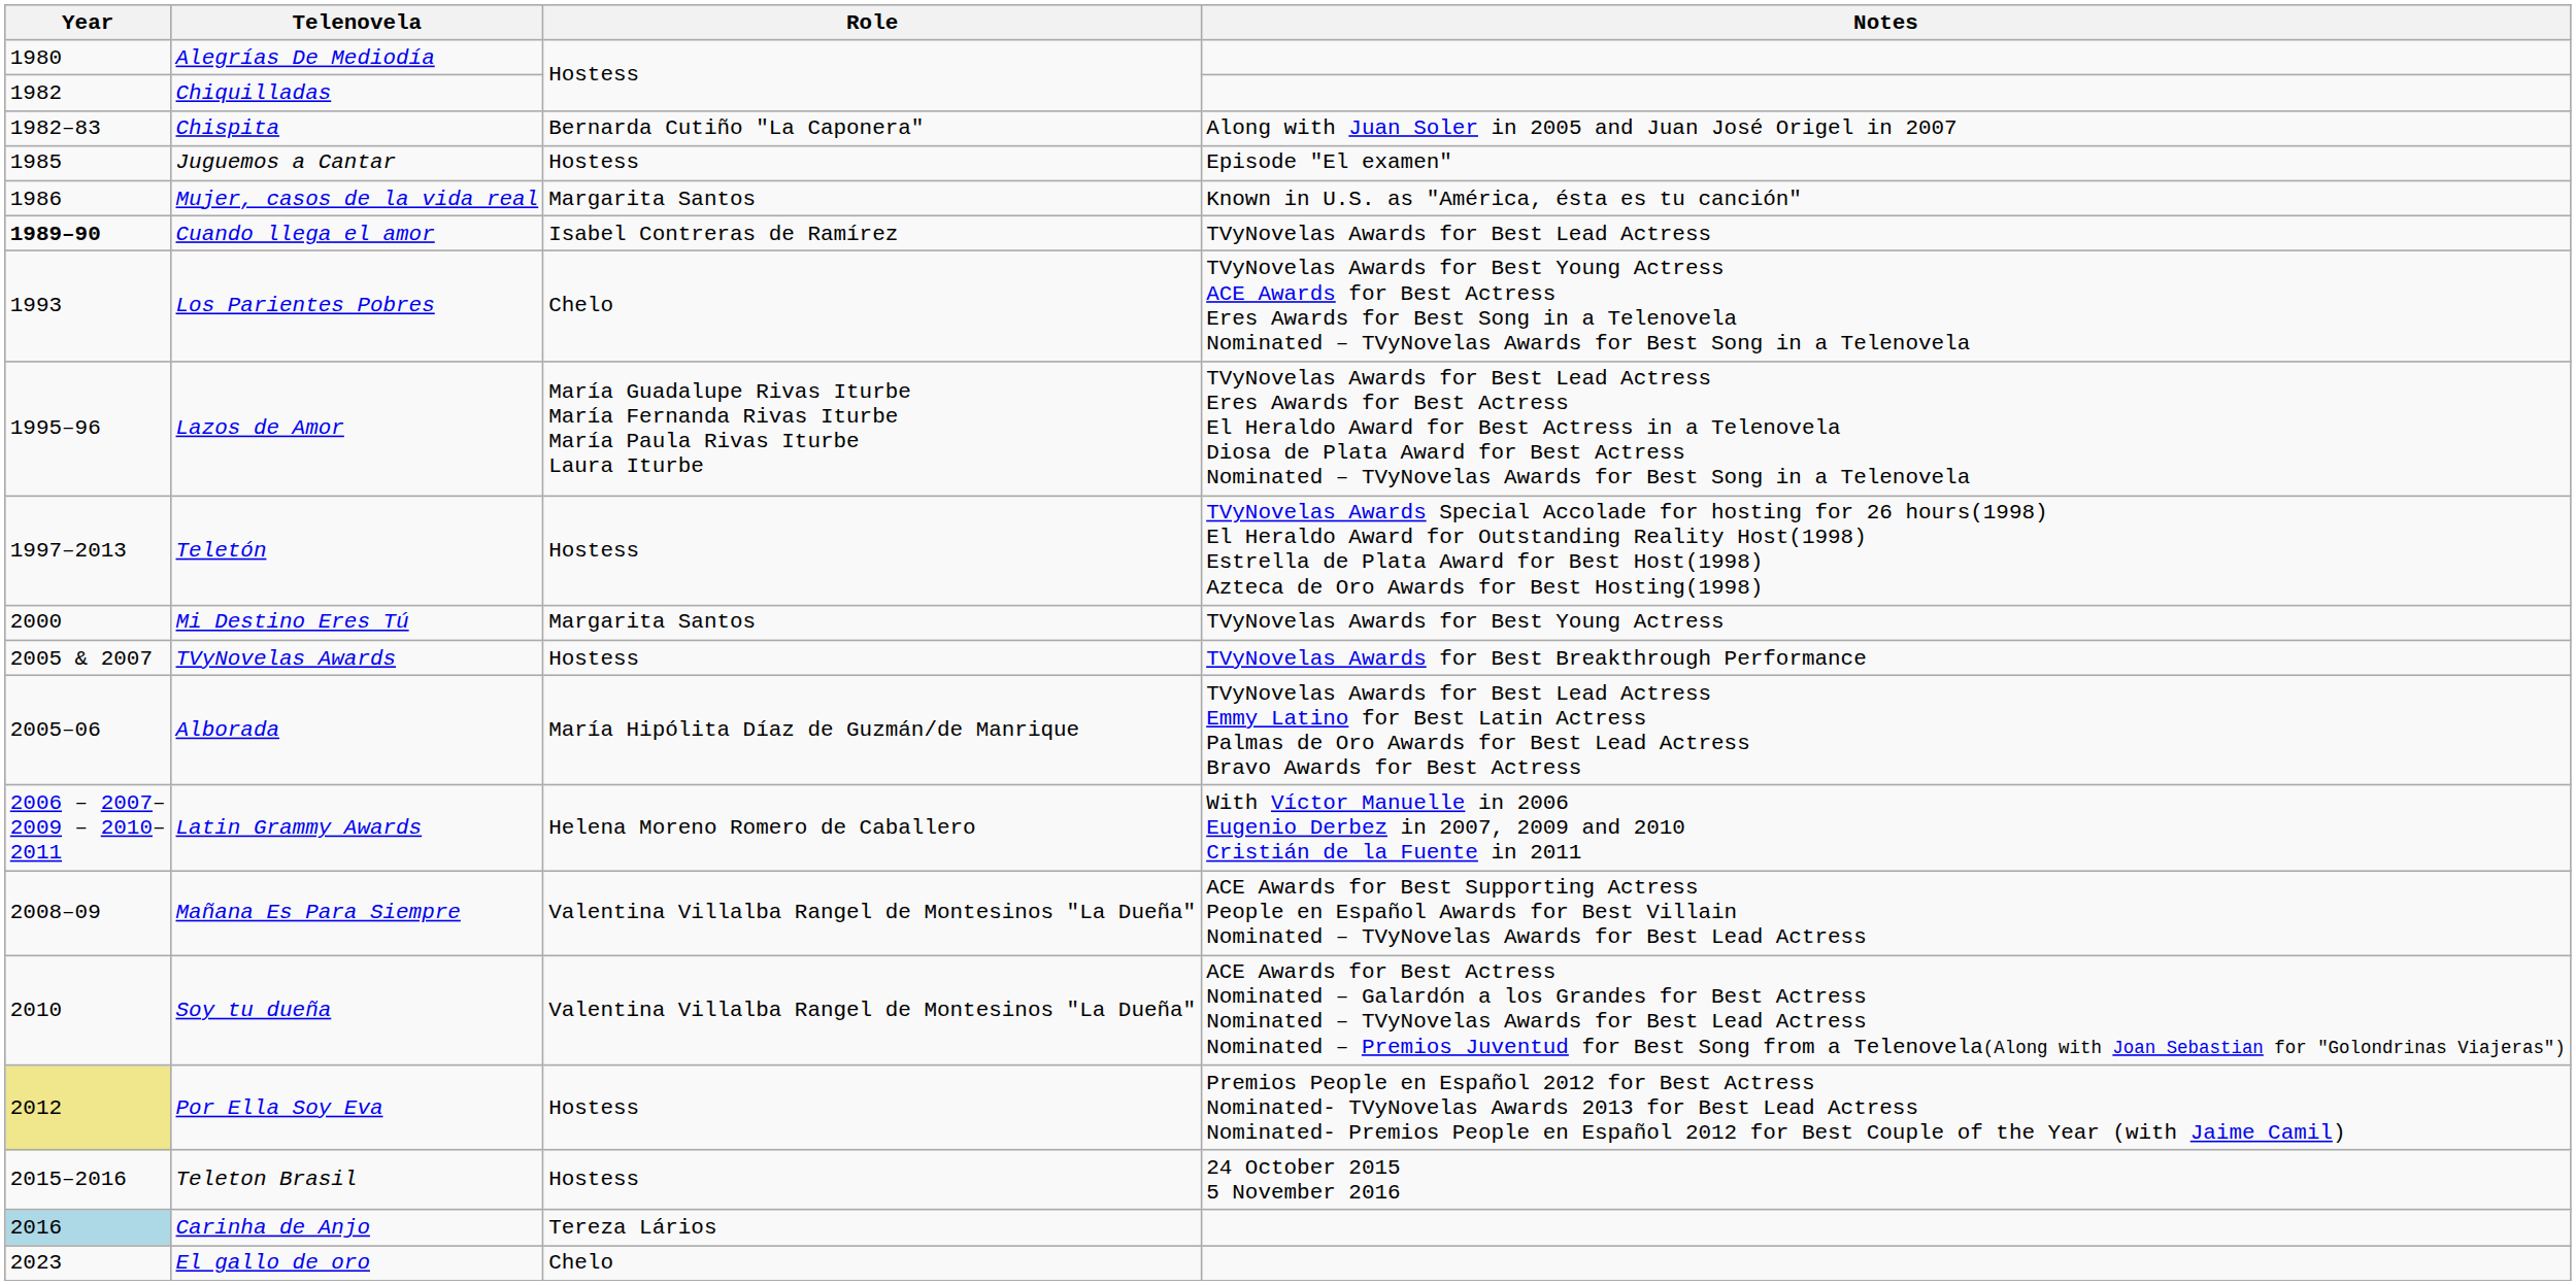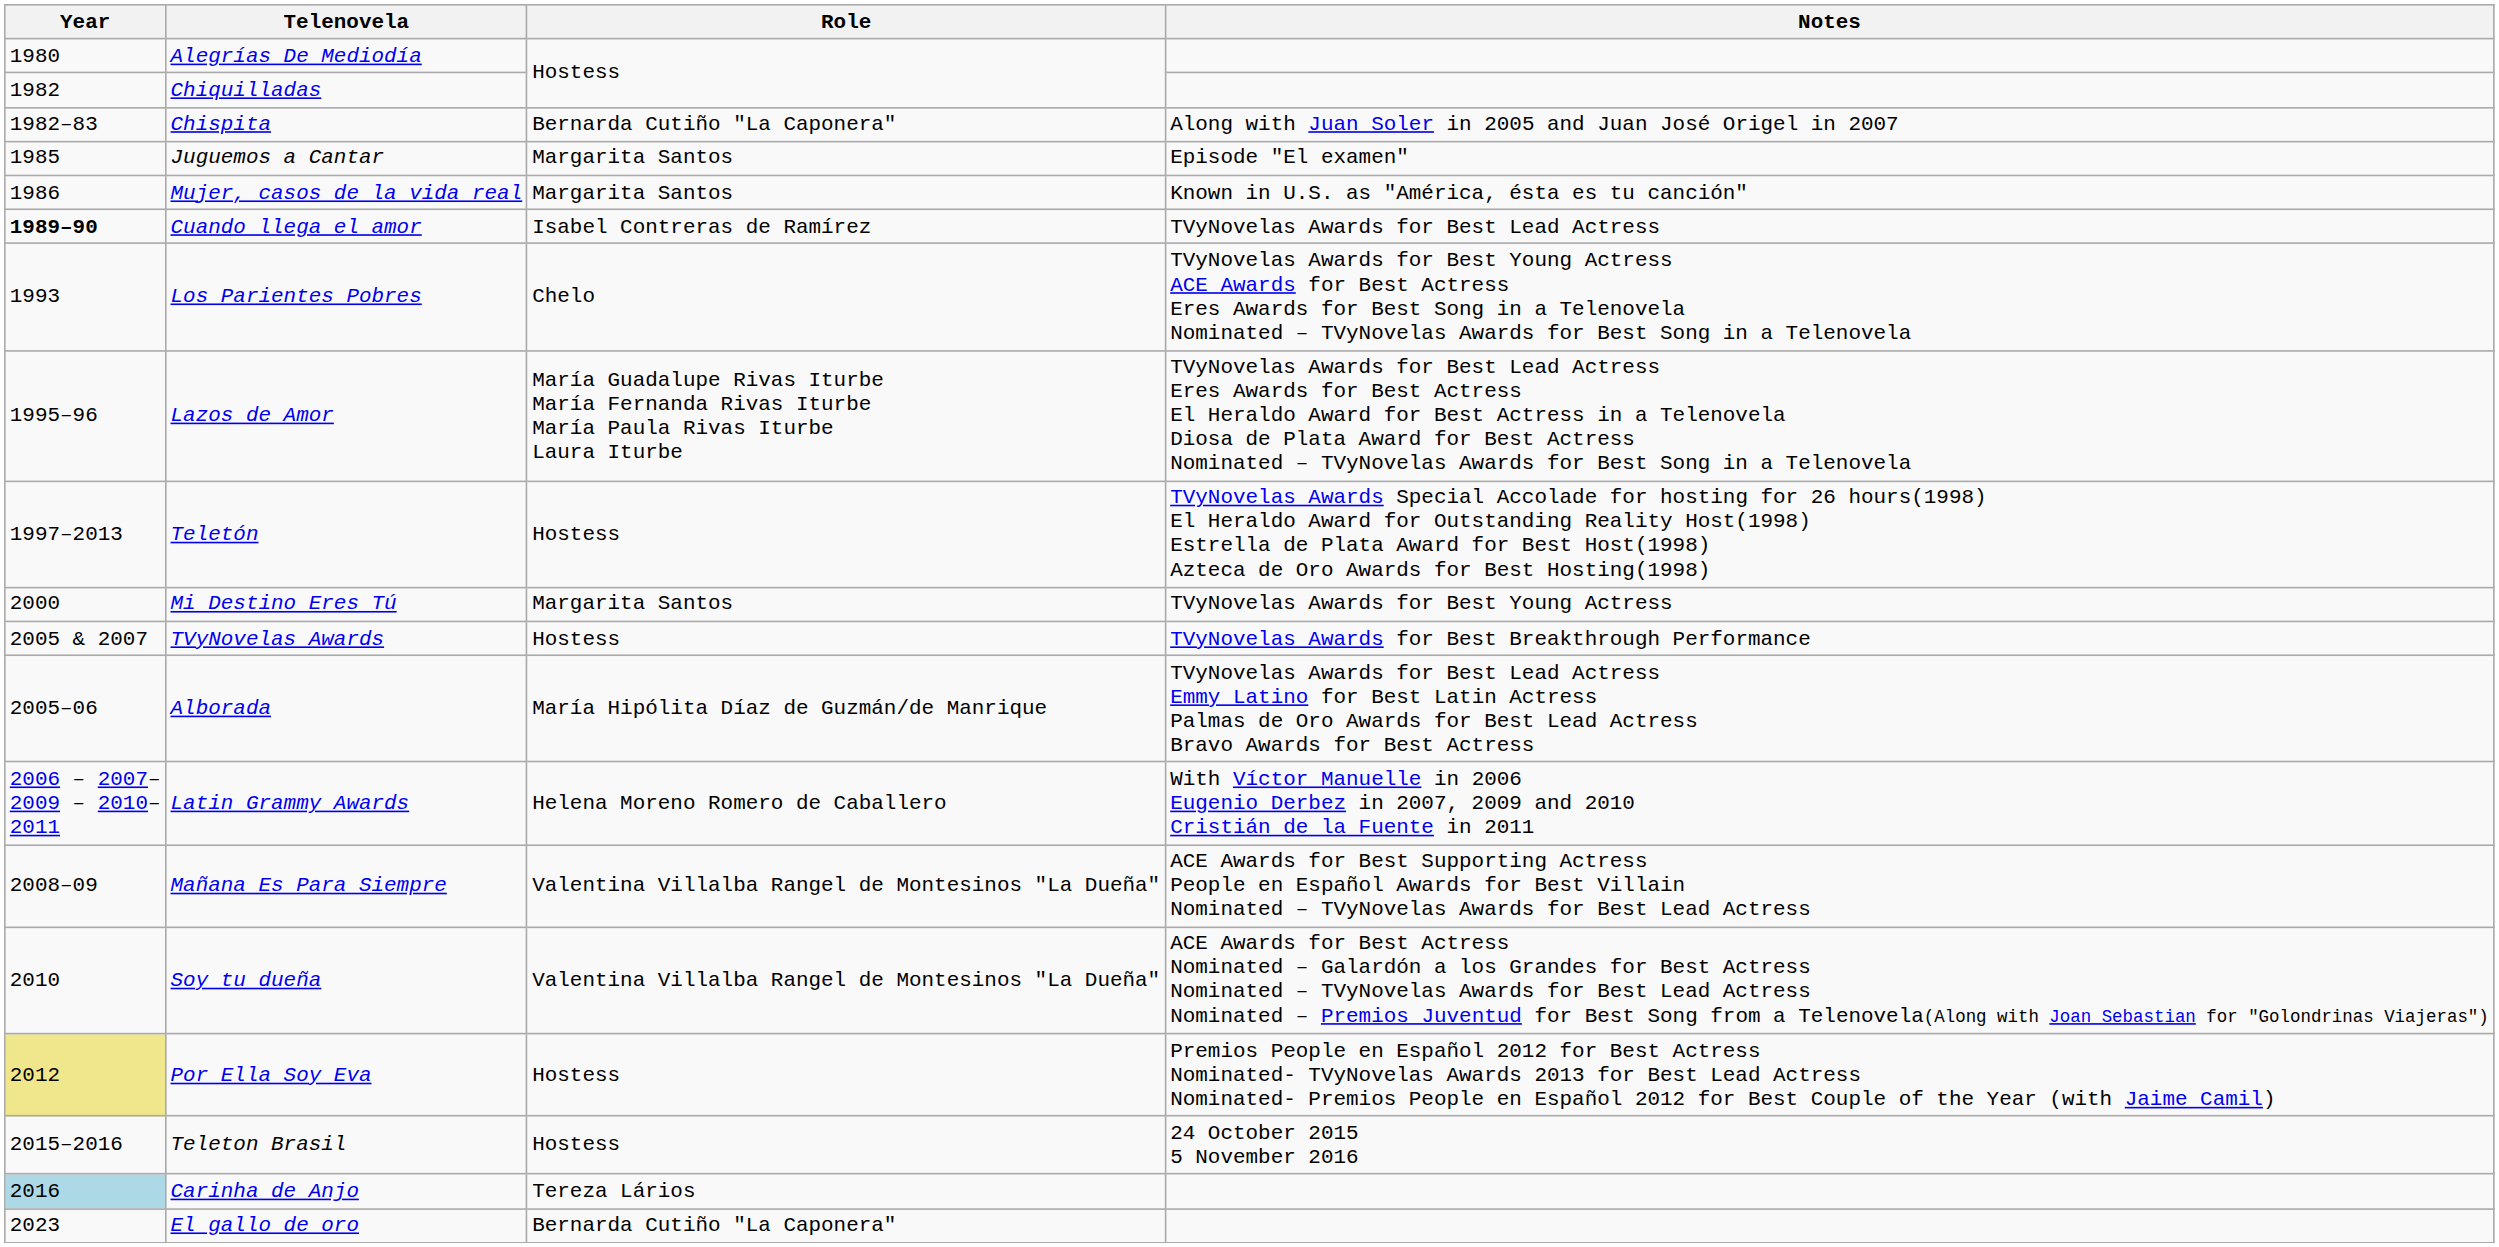 <table class="wikitable">
 <tr>
 <th>Year</th>
 <th>Telenovela</th>
 <th>Role</th>
 <th>Notes</th>
 </tr>
 <tr>
 <td>1980</td>
 <td><em><a href='#'>Alegrías De Mediodía</a></em></td>
 <td rowspan="2">Hostess</td>
 <td></td>
 </tr>
 <tr>
 <td>1982</td>
 <td><em><a href='#'>Chiquilladas</a></em></td>
 <td></td>
 </tr>
 <tr>
 <td>1982–83</td>
 <td><em><a href='#'>Chispita</a></em></td>
 <td>Bernarda Cutiño "La Caponera"</td>
 <td>Along with <a href='#'>Juan Soler</a> in 2005 and Juan José Origel in 2007</td>
 </tr>
 <tr>
 <td>1985</td>
 <td><em>Juguemos a Cantar</em></td>
-<td>Hostess</td>
+<td>Margarita Santos</td>
 <td>Episode "El examen"</td>
 </tr>
 <tr>
 <td>1986</td>
 <td><em><a href='#'>Mujer, casos de la vida real</a></em></td>
 <td>Margarita Santos</td>
 <td>Known in U.S. as "América, ésta es tu canción"</td>
 </tr>
 <tr>
 <td><strong>1989–90</strong></td>
 <td><em><a href='#'>Cuando llega el amor</a></em></td>
 <td>Isabel Contreras de Ramírez</td>
 <td>TVyNovelas Awards for Best Lead Actress</td>
 </tr>
 <tr>
 <td>1993</td>
 <td><em><a href='#'>Los Parientes Pobres</a></em></td>
 <td>Chelo</td>
 <td>TVyNovelas Awards for Best Young Actress<br><a href='#'>ACE Awards</a> for Best Actress<br>Eres Awards for Best Song in a Telenovela<br>Nominated – TVyNovelas Awards for Best Song in a Telenovela</td>
 </tr>
 <tr>
 <td>1995–96</td>
 <td><em><a href='#'>Lazos de Amor</a></em></td>
 <td>María Guadalupe Rivas Iturbe<br>María Fernanda Rivas Iturbe<br>María Paula Rivas Iturbe<br>Laura Iturbe</td>
 <td>TVyNovelas Awards for Best Lead Actress<br>Eres Awards for Best Actress<br>El Heraldo Award for Best Actress in a Telenovela<br>Diosa de Plata Award for Best Actress<br>Nominated – TVyNovelas Awards for Best Song in a Telenovela</td>
 </tr>
 <tr>
 <td>1997–2013</td>
 <td><em><a href='#'>Teletón</a></em></td>
 <td>Hostess</td>
 <td><a href='#'>TVyNovelas Awards</a> Special Accolade for hosting for 26 hours(1998)<br>El Heraldo Award for Outstanding Reality Host(1998)<br>Estrella de Plata Award for Best Host(1998)<br>Azteca de Oro Awards for Best Hosting(1998)</td>
 </tr>
 <tr>
 <td>2000</td>
 <td><em><a href='#'>Mi Destino Eres Tú</a></em></td>
 <td>Margarita Santos</td>
 <td>TVyNovelas Awards for Best Young Actress</td>
 </tr>
 <tr>
 <td>2005 & 2007</td>
 <td><em><a href='#'>TVyNovelas Awards</a></em></td>
 <td>Hostess</td>
 <td><a href='#'>TVyNovelas Awards</a> for Best Breakthrough Performance</td>
 </tr>
 <tr>
 <td>2005–06</td>
 <td><em><a href='#'>Alborada</a></em></td>
 <td>María Hipólita Díaz de Guzmán/de Manrique</td>
 <td>TVyNovelas Awards for Best Lead Actress<br><a href='#'>Emmy Latino</a> for Best Latin Actress<br>Palmas de Oro Awards for Best Lead Actress<br>Bravo Awards for Best Actress</td>
 </tr>
 <tr>
 <td><a href='#'>2006</a> – <a href='#'>2007</a>–<br><a href='#'>2009</a> – <a href='#'>2010</a>–<br><a href='#'>2011</a></td>
 <td><em><a href='#'>Latin Grammy Awards</a></em></td>
 <td>Helena Moreno Romero de Caballero</td>
 <td>With <a href='#'>Víctor Manuelle</a> in 2006<br><a href='#'>Eugenio Derbez</a> in 2007, 2009 and 2010<br><a href='#'>Cristián de la Fuente</a> in 2011</td>
 </tr>
 <tr>
 <td>2008–09</td>
 <td><em><a href='#'>Mañana Es Para Siempre</a></em></td>
 <td>Valentina Villalba Rangel de Montesinos  "La Dueña"</td>
 <td>ACE Awards for Best Supporting Actress<br>People en Español Awards for Best Villain<br>Nominated – TVyNovelas Awards for Best Lead Actress</td>
 </tr>
 <tr>
 <td>2010</td>
 <td><em><a href='#'>Soy tu dueña</a></em></td>
 <td>Valentina Villalba Rangel de Montesinos  "La Dueña"</td>
 <td>ACE Awards for Best Actress<br>Nominated – Galardón a los Grandes for Best Actress<br>Nominated – TVyNovelas Awards for Best Lead Actress<br>Nominated – <a href='#'>Premios Juventud</a> for Best Song from a Telenovela<small>(Along with <a href='#'>Joan Sebastian</a> for "Golondrinas Viajeras")</small></td>
 </tr>
 <tr>
 <td style="background: khaki;">2012</td>
 <td><em><a href='#'>Por Ella Soy Eva</a></em></td>
 <td>Hostess</td>
 <td>Premios People en Español 2012 for Best Actress<br>Nominated- TVyNovelas Awards 2013 for Best Lead Actress<br>Nominated- Premios People en Español 2012 for Best Couple of the Year (with <a href='#'>Jaime Camil</a>)</td>
 </tr>
 <tr>
 <td>2015–2016</td>
 <td><em>Teleton Brasil</em></td>
 <td>Hostess</td>
 <td>24 October 2015<br>5 November 2016</td>
 </tr>
 <tr>
 <td style="background: lightblue;">2016</td>
 <td><em><a href='#'>Carinha de Anjo</a></em></td>
 <td>Tereza Lários</td>
 <td></td>
 </tr>
 <tr>
 <td>2023</td>
 <td><em><a href='#'>El gallo de oro</a></em></td>
-<td>Chelo</td>
+<td>Bernarda Cutiño "La Caponera"</td>
 <td></td>
 </tr>
 <tr>
 </tr>
 </table>
